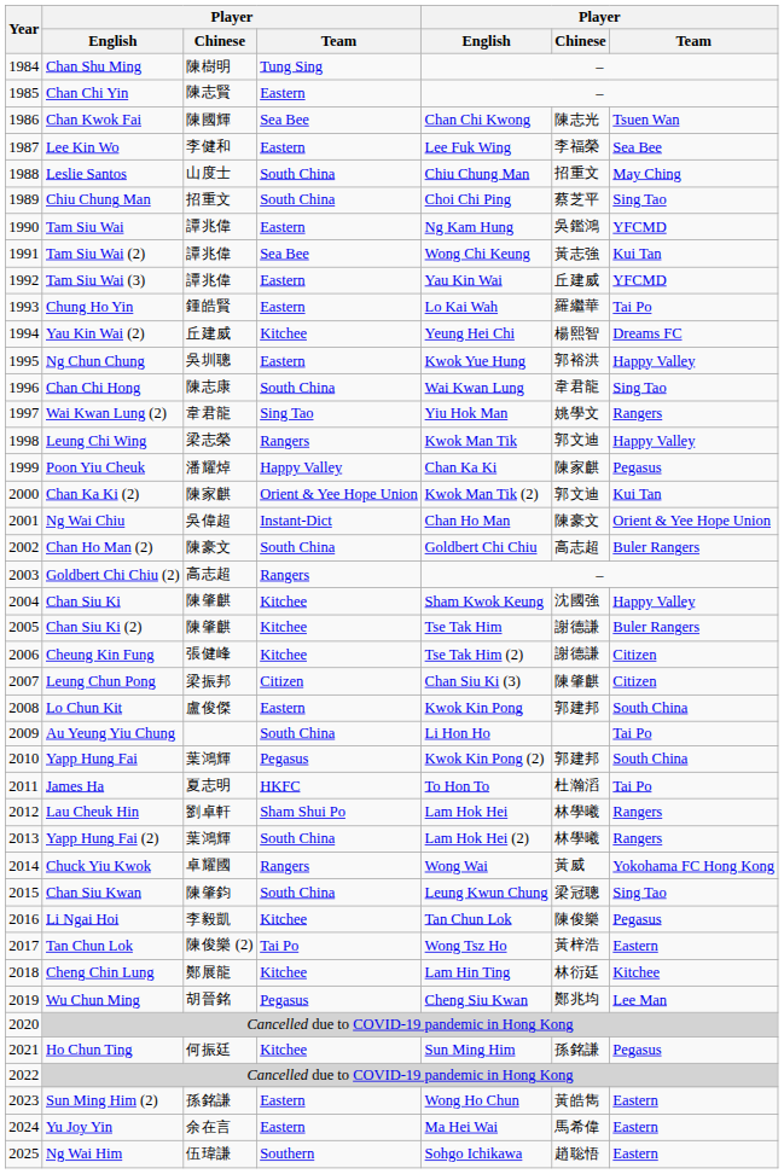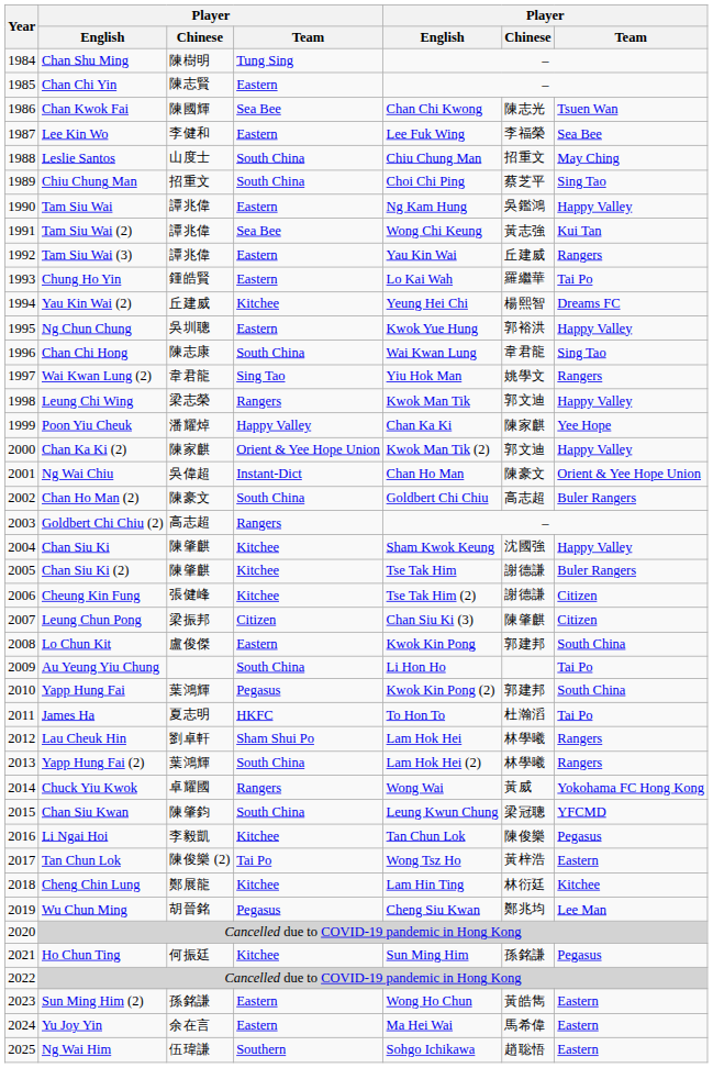 <table class="wikitable">
 <tr>
 <th rowspan=2>Year</th>
 <th colspan=3>Player</th>
 <th colspan=3>Player</th>
 </tr>
 <tr>
 <th>English</th>
 <th>Chinese</th>
 <th>Team</th>
 <th>English</th>
 <th>Chinese</th>
 <th>Team</th>
 </tr>
 <tr>
 <td>1984</td>
 <td> <a href='#'>Chan Shu Ming</a></td>
 <td>陳樹明</td>
 <td><a href='#'>Tung Sing</a></td>
 <td colspan=3 align=center>–</td>
 </tr>
 <tr>
 <td>1985</td>
 <td> <a href='#'>Chan Chi Yin</a></td>
 <td>陳志賢</td>
 <td><a href='#'>Eastern</a></td>
 <td colspan=3 align=center>–</td>
 </tr>
 <tr>
 <td>1986</td>
 <td> <a href='#'>Chan Kwok Fai</a></td>
 <td>陳國輝</td>
 <td><a href='#'>Sea Bee</a></td>
 <td> <a href='#'>Chan Chi Kwong</a></td>
 <td>陳志光</td>
 <td><a href='#'>Tsuen Wan</a></td>
 </tr>
 <tr>
 <td>1987</td>
 <td> <a href='#'>Lee Kin Wo</a></td>
 <td>李健和</td>
 <td><a href='#'>Eastern</a></td>
 <td> <a href='#'>Lee Fuk Wing</a></td>
 <td>李福榮</td>
 <td><a href='#'>Sea Bee</a></td>
 </tr>
 <tr>
 <td>1988</td>
 <td> <a href='#'>Leslie Santos</a></td>
 <td>山度士</td>
 <td><a href='#'>South China</a></td>
 <td> <a href='#'>Chiu Chung Man</a></td>
 <td>招重文</td>
 <td><a href='#'>May Ching</a></td>
 </tr>
 <tr>
 <td>1989</td>
 <td> <a href='#'>Chiu Chung Man</a></td>
 <td>招重文</td>
 <td><a href='#'>South China</a></td>
 <td> <a href='#'>Choi Chi Ping</a></td>
 <td>蔡芝平</td>
 <td><a href='#'>Sing Tao</a></td>
 </tr>
 <tr>
 <td>1990</td>
 <td> <a href='#'>Tam Siu Wai</a></td>
 <td>譚兆偉</td>
 <td><a href='#'>Eastern</a></td>
 <td> <a href='#'>Ng Kam Hung</a></td>
 <td>吳鑑鴻</td>
-<td><a href='#'>YFCMD</a></td>
+<td><a href='#'>Happy Valley</a></td>
 </tr>
 <tr>
 <td>1991</td>
 <td> <a href='#'>Tam Siu Wai</a> (2)</td>
 <td>譚兆偉</td>
 <td><a href='#'>Sea Bee</a></td>
 <td> <a href='#'>Wong Chi Keung</a></td>
 <td>黃志強</td>
 <td><a href='#'>Kui Tan</a></td>
 </tr>
 <tr>
 <td>1992</td>
 <td> <a href='#'>Tam Siu Wai</a> (3)</td>
 <td>譚兆偉</td>
 <td><a href='#'>Eastern</a></td>
 <td> <a href='#'>Yau Kin Wai</a></td>
 <td>丘建威</td>
-<td><a href='#'>YFCMD</a></td>
+<td><a href='#'>Rangers</a></td>
 </tr>
 <tr>
 <td>1993</td>
 <td> <a href='#'>Chung Ho Yin</a></td>
 <td>鍾皓賢</td>
 <td><a href='#'>Eastern</a></td>
 <td> <a href='#'>Lo Kai Wah</a></td>
 <td>羅繼華</td>
 <td><a href='#'>Tai Po</a></td>
 </tr>
 <tr>
 <td>1994</td>
 <td> <a href='#'>Yau Kin Wai</a> (2)</td>
 <td>丘建威</td>
 <td><a href='#'>Kitchee</a></td>
 <td> <a href='#'>Yeung Hei Chi</a></td>
 <td>楊熙智</td>
 <td><a href='#'>Dreams FC</a></td>
 </tr>
 <tr>
 <td>1995</td>
 <td> <a href='#'>Ng Chun Chung</a></td>
 <td>吳圳聰</td>
 <td><a href='#'>Eastern</a></td>
 <td> <a href='#'>Kwok Yue Hung</a></td>
 <td>郭裕洪</td>
 <td><a href='#'>Happy Valley</a></td>
 </tr>
 <tr>
 <td>1996</td>
 <td> <a href='#'>Chan Chi Hong</a></td>
 <td>陳志康</td>
 <td><a href='#'>South China</a></td>
 <td> <a href='#'>Wai Kwan Lung</a></td>
 <td>韋君龍</td>
 <td><a href='#'>Sing Tao</a></td>
 </tr>
 <tr>
 <td>1997</td>
 <td> <a href='#'>Wai Kwan Lung</a> (2)</td>
 <td>韋君龍</td>
 <td><a href='#'>Sing Tao</a></td>
 <td> <a href='#'>Yiu Hok Man</a></td>
 <td>姚學文</td>
 <td><a href='#'>Rangers</a></td>
 </tr>
 <tr>
 <td>1998</td>
 <td> <a href='#'>Leung Chi Wing</a></td>
 <td>梁志榮</td>
 <td><a href='#'>Rangers</a></td>
 <td> <a href='#'>Kwok Man Tik</a></td>
 <td>郭文迪</td>
 <td><a href='#'>Happy Valley</a></td>
 </tr>
 <tr>
 <td>1999</td>
 <td> <a href='#'>Poon Yiu Cheuk</a></td>
 <td>潘耀焯</td>
 <td><a href='#'>Happy Valley</a></td>
 <td> <a href='#'>Chan Ka Ki</a></td>
 <td>陳家麒</td>
-<td><a href='#'>Pegasus</a></td>
+<td><a href='#'>Yee Hope</a></td>
 </tr>
 <tr>
 <td>2000</td>
 <td> <a href='#'>Chan Ka Ki</a> (2)</td>
 <td>陳家麒</td>
 <td><a href='#'>Orient & Yee Hope Union</a></td>
 <td> <a href='#'>Kwok Man Tik</a> (2)</td>
 <td>郭文迪</td>
-<td><a href='#'>Kui Tan</a></td>
+<td><a href='#'>Happy Valley</a></td>
 </tr>
 <tr>
 <td>2001</td>
 <td> <a href='#'>Ng Wai Chiu</a></td>
 <td>吳偉超</td>
 <td><a href='#'>Instant-Dict</a></td>
 <td> <a href='#'>Chan Ho Man</a></td>
 <td>陳豪文</td>
 <td><a href='#'>Orient & Yee Hope Union</a></td>
 </tr>
 <tr>
 <td>2002</td>
 <td> <a href='#'>Chan Ho Man</a> (2)</td>
 <td>陳豪文</td>
 <td><a href='#'>South China</a></td>
 <td> <a href='#'>Goldbert Chi Chiu</a></td>
 <td>高志超</td>
 <td><a href='#'>Buler Rangers</a></td>
 </tr>
 <tr>
 <td>2003</td>
 <td> <a href='#'>Goldbert Chi Chiu</a> (2)</td>
 <td>高志超</td>
 <td><a href='#'>Rangers</a></td>
 <td colspan=3 align=center>–</td>
 </tr>
 <tr>
 <td>2004</td>
 <td> <a href='#'>Chan Siu Ki</a></td>
 <td>陳肇麒</td>
 <td><a href='#'>Kitchee</a></td>
 <td> <a href='#'>Sham Kwok Keung</a></td>
 <td>沈國強</td>
 <td><a href='#'>Happy Valley</a></td>
 </tr>
 <tr>
 <td>2005</td>
 <td> <a href='#'>Chan Siu Ki</a> (2)</td>
 <td>陳肇麒</td>
 <td><a href='#'>Kitchee</a></td>
 <td> <a href='#'>Tse Tak Him</a></td>
 <td>謝德謙</td>
 <td><a href='#'>Buler Rangers</a></td>
 </tr>
 <tr>
 <td>2006</td>
 <td> <a href='#'>Cheung Kin Fung</a></td>
 <td>張健峰</td>
 <td><a href='#'>Kitchee</a></td>
 <td> <a href='#'>Tse Tak Him</a> (2)</td>
 <td>謝德謙</td>
 <td><a href='#'>Citizen</a></td>
 </tr>
 <tr>
 <td>2007</td>
 <td> <a href='#'>Leung Chun Pong</a></td>
 <td>梁振邦</td>
 <td><a href='#'>Citizen</a></td>
 <td> <a href='#'>Chan Siu Ki</a> (3)</td>
 <td>陳肇麒</td>
 <td><a href='#'>Citizen</a></td>
 </tr>
 <tr>
 <td>2008</td>
 <td> <a href='#'>Lo Chun Kit</a></td>
 <td>盧俊傑</td>
 <td><a href='#'>Eastern</a></td>
 <td> <a href='#'>Kwok Kin Pong</a></td>
 <td>郭建邦</td>
 <td><a href='#'>South China</a></td>
 </tr>
 <tr>
 <td>2009</td>
 <td> <a href='#'>Au Yeung Yiu Chung</a></td>
 <td></td>
 <td><a href='#'>South China</a></td>
 <td> <a href='#'>Li Hon Ho</a></td>
 <td></td>
 <td><a href='#'>Tai Po</a></td>
 </tr>
 <tr>
 <td>2010</td>
 <td> <a href='#'>Yapp Hung Fai</a></td>
 <td>葉鴻輝</td>
 <td><a href='#'>Pegasus</a></td>
 <td> <a href='#'>Kwok Kin Pong</a> (2)</td>
 <td>郭建邦</td>
 <td><a href='#'>South China</a></td>
 </tr>
 <tr>
 <td>2011</td>
 <td> <a href='#'>James Ha</a></td>
 <td>夏志明</td>
 <td><a href='#'>HKFC</a></td>
 <td> <a href='#'>To Hon To</a></td>
 <td>杜瀚滔</td>
 <td><a href='#'>Tai Po</a></td>
 </tr>
 <tr>
 <td>2012</td>
 <td> <a href='#'>Lau Cheuk Hin</a></td>
 <td>劉卓軒</td>
 <td><a href='#'>Sham Shui Po</a></td>
 <td> <a href='#'>Lam Hok Hei</a></td>
 <td>林學曦</td>
 <td><a href='#'>Rangers</a></td>
 </tr>
 <tr>
 <td>2013</td>
 <td> <a href='#'>Yapp Hung Fai</a> (2)</td>
 <td>葉鴻輝</td>
 <td><a href='#'>South China</a></td>
 <td> <a href='#'>Lam Hok Hei</a> (2)</td>
 <td>林學曦</td>
 <td><a href='#'>Rangers</a></td>
 </tr>
 <tr>
 <td>2014</td>
 <td> <a href='#'>Chuck Yiu Kwok</a></td>
 <td>卓耀國</td>
 <td><a href='#'>Rangers</a></td>
 <td> <a href='#'>Wong Wai</a></td>
 <td>黃威</td>
 <td><a href='#'>Yokohama FC Hong Kong</a></td>
 </tr>
 <tr>
 <td>2015</td>
 <td> <a href='#'>Chan Siu Kwan</a></td>
 <td>陳肇鈞</td>
 <td><a href='#'>South China</a></td>
 <td> <a href='#'>Leung Kwun Chung</a></td>
 <td>梁冠聰</td>
-<td><a href='#'>Sing Tao</a></td>
+<td><a href='#'>YFCMD</a></td>
 </tr>
 <tr>
 <td>2016</td>
 <td> <a href='#'>Li Ngai Hoi</a></td>
 <td>李毅凱</td>
 <td><a href='#'>Kitchee</a></td>
 <td> <a href='#'>Tan Chun Lok</a></td>
 <td>陳俊樂</td>
 <td><a href='#'>Pegasus</a></td>
 </tr>
 <tr>
 <td>2017</td>
 <td> <a href='#'>Tan Chun Lok</a></td>
 <td>陳俊樂 (2)</td>
 <td><a href='#'>Tai Po</a></td>
 <td> <a href='#'>Wong Tsz Ho</a></td>
 <td>黃梓浩</td>
 <td><a href='#'>Eastern</a></td>
 </tr>
 <tr>
 <td>2018</td>
 <td> <a href='#'>Cheng Chin Lung</a></td>
 <td>鄭展龍</td>
 <td><a href='#'>Kitchee</a></td>
 <td> <a href='#'>Lam Hin Ting</a></td>
 <td>林衍廷</td>
 <td><a href='#'>Kitchee</a></td>
 </tr>
 <tr>
 <td>2019</td>
 <td> <a href='#'>Wu Chun Ming</a></td>
 <td>胡晉銘</td>
 <td><a href='#'>Pegasus</a></td>
 <td> <a href='#'>Cheng Siu Kwan</a></td>
 <td>鄭兆均</td>
 <td><a href='#'>Lee Man</a></td>
 </tr>
 <tr>
 <td>2020</td>
 <td colspan=6 align=center bgcolor=lightgrey><em>Cancelled</em> due to <a href='#'>COVID-19 pandemic in Hong Kong</a></td>
 </tr>
 <tr>
 <td>2021</td>
 <td> <a href='#'>Ho Chun Ting</a></td>
 <td>何振廷</td>
 <td><a href='#'>Kitchee</a></td>
 <td> <a href='#'>Sun Ming Him</a></td>
 <td>孫銘謙</td>
 <td><a href='#'>Pegasus</a></td>
 </tr>
 <tr>
 <td>2022</td>
 <td colspan=6 align=center bgcolor=lightgrey><em>Cancelled</em> due to <a href='#'>COVID-19 pandemic in Hong Kong</a></td>
 </tr>
 <tr>
 <td>2023</td>
 <td> <a href='#'>Sun Ming Him</a> (2)</td>
 <td>孫銘謙</td>
 <td><a href='#'>Eastern</a></td>
 <td> <a href='#'>Wong Ho Chun</a></td>
 <td>黃皓雋</td>
 <td><a href='#'>Eastern</a></td>
 </tr>
 <tr>
 <td>2024</td>
 <td> <a href='#'>Yu Joy Yin</a></td>
 <td>余在言</td>
 <td><a href='#'>Eastern</a></td>
 <td> <a href='#'>Ma Hei Wai</a></td>
 <td>馬希偉</td>
 <td><a href='#'>Eastern</a></td>
 </tr>
 <tr>
 <td>2025</td>
 <td> <a href='#'>Ng Wai Him</a></td>
 <td>伍瑋謙</td>
 <td><a href='#'>Southern</a></td>
 <td> <a href='#'>Sohgo Ichikawa</a></td>
 <td>趙聡悟</td>
 <td><a href='#'>Eastern</a></td>
 </tr>
 </table>
